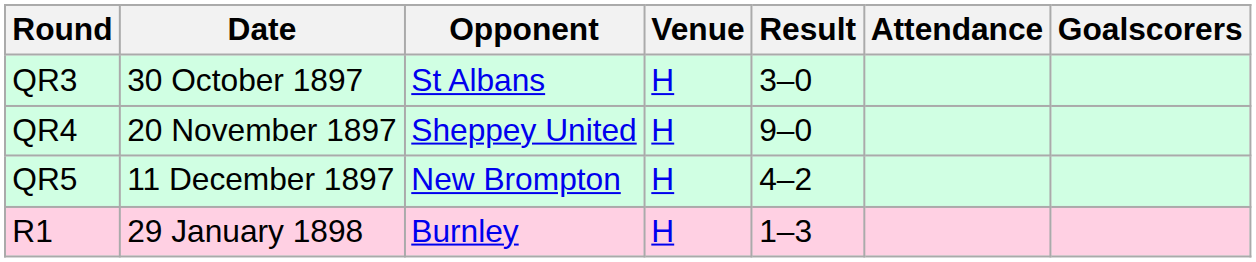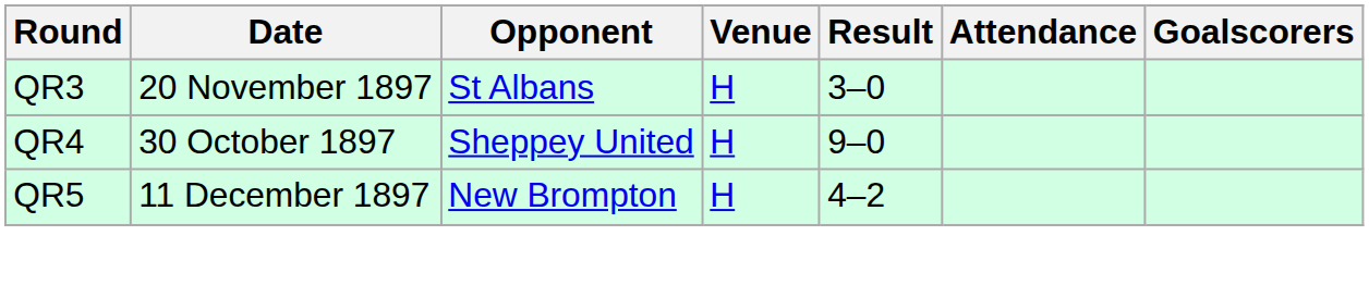 <table class="wikitable">
 <tr>
 <th>Round</th>
 <th>Date</th>
 <th>Opponent</th>
 <th>Venue</th>
 <th>Result</th>
 <th>Attendance</th>
 <th>Goalscorers</th>
 </tr>
 <tr style="background:#d0ffe3;">
 <td>QR3</td>
-<td>30 October 1897</td>
+<td>20 November 1897</td>
 <td><a href='#'>St Albans</a></td>
 <td><a href='#'>H</a></td>
 <td>3–0</td>
 <td></td>
 <td></td>
 </tr>
 <tr style="background:#d0ffe3;">
 <td>QR4</td>
-<td>20 November 1897</td>
+<td>30 October 1897</td>
 <td><a href='#'>Sheppey United</a></td>
 <td><a href='#'>H</a></td>
 <td>9–0</td>
 <td></td>
 <td></td>
 </tr>
 <tr style="background:#d0ffe3;">
 <td>QR5</td>
 <td>11 December 1897</td>
 <td><a href='#'>New Brompton</a></td>
 <td><a href='#'>H</a></td>
 <td>4–2</td>
 <td></td>
 <td></td>
 </tr>
-<tr style="background:#ffd0e3;">
-<td>R1</td>
-<td>29 January 1898</td>
-<td><a href='#'>Burnley</a></td>
-<td><a href='#'>H</a></td>
-<td>1–3</td>
-<td></td>
-<td></td>
-</tr>
 </table>
